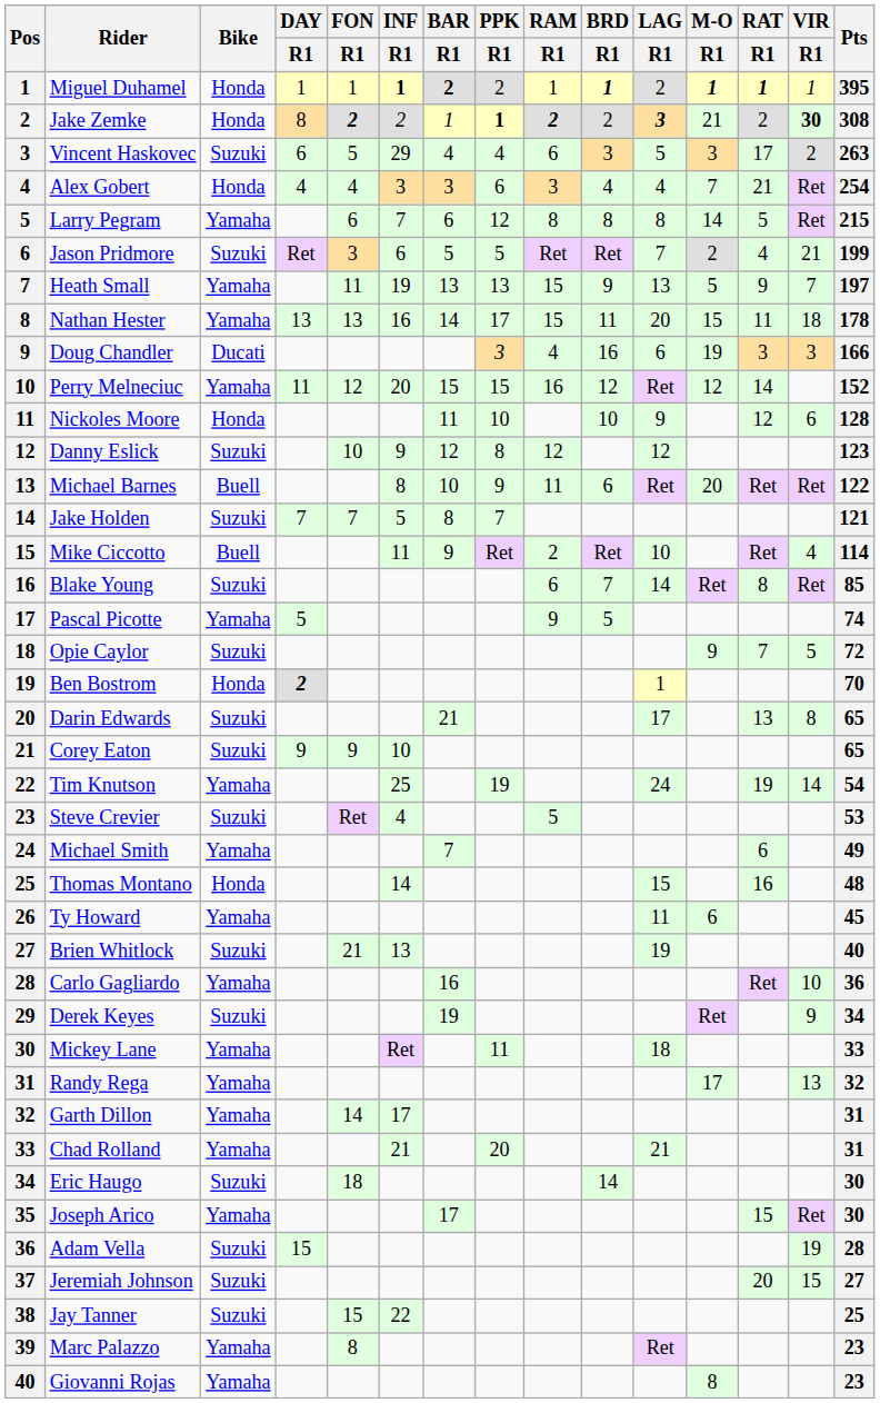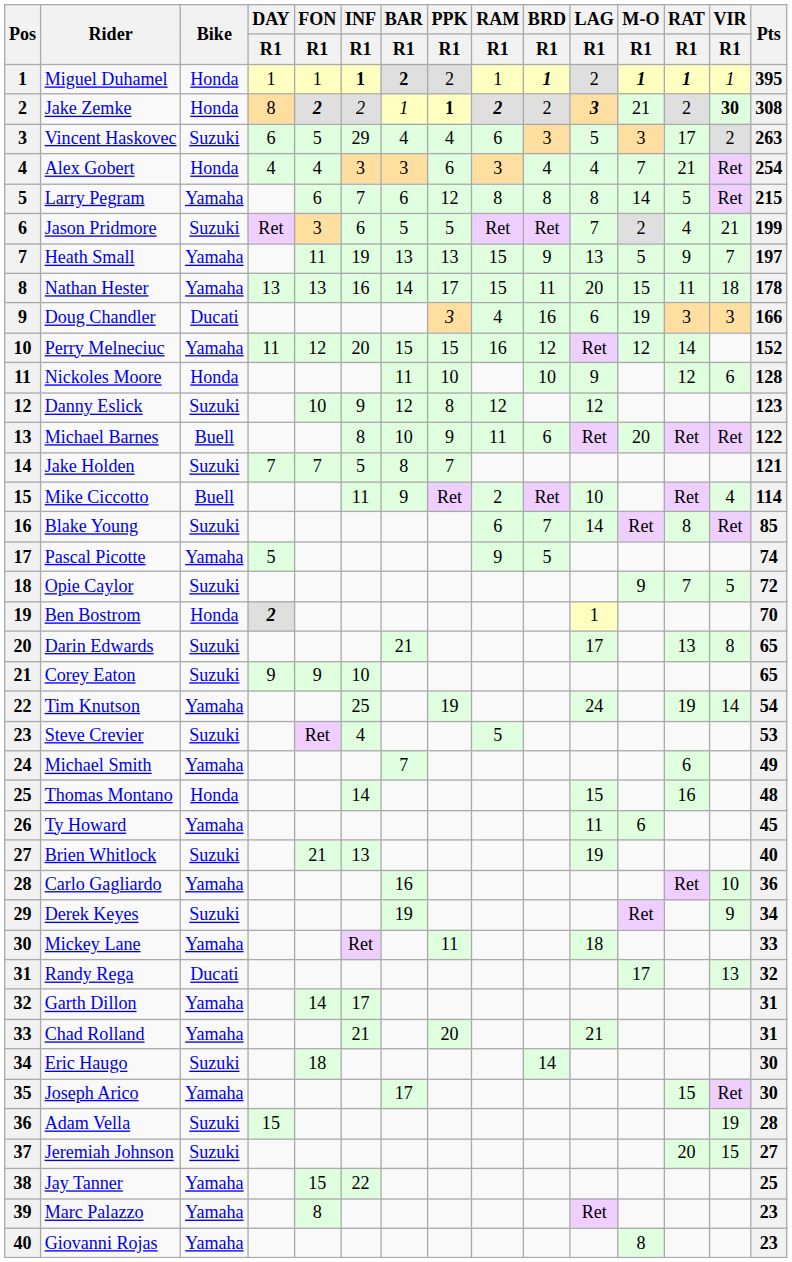 <table class="wikitable" style="font-size: 85%; text-align: center">
 <tr valign="top">
 <th valign="middle" rowspan=2>Pos</th>
 <th valign="middle" rowspan=2>Rider</th>
 <th valign="middle" rowspan=2>Bike</th>
 <th>DAY<br></th>
 <th>FON<br></th>
 <th>INF<br></th>
 <th>BAR<br></th>
 <th>PPK<br></th>
 <th>RAM<br></th>
 <th>BRD<br></th>
 <th>LAG<br></th>
 <th>M-O<br></th>
 <th>RAT<br></th>
 <th>VIR<br></th>
 <th valign="middle" rowspan=2>Pts</th>
 </tr>
 <tr>
 <th>R1</th>
 <th>R1</th>
 <th>R1</th>
 <th>R1</th>
 <th>R1</th>
 <th>R1</th>
 <th>R1</th>
 <th>R1</th>
 <th>R1</th>
 <th>R1</th>
 <th>R1</th>
 </tr>
 <tr>
 <th>1</th>
 <td align="left"> <a href='#'>Miguel Duhamel</a></td>
 <td><a href='#'>Honda</a></td>
 <td style="background:#ffffbf;">1</td>
 <td style="background:#ffffbf;">1</td>
 <td style="background:#ffffbf;"><strong>1</strong></td>
 <td style="background:#dfdfdf;"><strong>2</strong></td>
 <td style="background:#dfdfdf;">2</td>
 <td style="background:#ffffbf;">1</td>
 <td style="background:#ffffbf;"><strong><em>1</em></strong></td>
 <td style="background:#dfdfdf;">2</td>
 <td style="background:#ffffbf;"><strong><em>1</em></strong></td>
 <td style="background:#ffffbf;"><strong><em>1</em></strong></td>
 <td style="background:#ffffbf;"><em>1</em></td>
 <th>395</th>
 </tr>
 <tr>
 <th>2</th>
 <td align="left"> <a href='#'>Jake Zemke</a></td>
 <td><a href='#'>Honda</a></td>
 <td style="background:#ffdf9f;">8</td>
 <td style="background:#dfdfdf;"><strong><em>2</em></strong></td>
 <td style="background:#dfdfdf;"><em>2</em></td>
 <td style="background:#ffffbf;"><em>1</em></td>
 <td style="background:#ffffbf;"><strong>1</strong></td>
 <td style="background:#dfdfdf;"><strong><em>2</em></strong></td>
 <td style="background:#dfdfdf;">2</td>
 <td style="background:#ffdf9f;"><strong><em>3</em></strong></td>
 <td style="background:#dfffdf;">21</td>
 <td style="background:#dfdfdf;">2</td>
 <td style="background:#dfffdf;"><strong>30</strong></td>
 <th>308</th>
 </tr>
 <tr>
 <th>3</th>
 <td align="left"> <a href='#'>Vincent Haskovec</a></td>
 <td><a href='#'>Suzuki</a></td>
 <td style="background:#dfffdf;">6</td>
 <td style="background:#dfffdf;">5</td>
 <td style="background:#dfffdf;">29</td>
 <td style="background:#dfffdf;">4</td>
 <td style="background:#dfffdf;">4</td>
 <td style="background:#dfffdf;">6</td>
 <td style="background:#ffdf9f;">3</td>
 <td style="background:#dfffdf;">5</td>
 <td style="background:#ffdf9f;">3</td>
 <td style="background:#dfffdf;">17</td>
 <td style="background:#dfdfdf;">2</td>
 <th>263</th>
 </tr>
 <tr>
 <th>4</th>
 <td align="left"> <a href='#'>Alex Gobert</a></td>
 <td><a href='#'>Honda</a></td>
 <td style="background:#dfffdf;">4</td>
 <td style="background:#dfffdf;">4</td>
 <td style="background:#ffdf9f;">3</td>
 <td style="background:#ffdf9f;">3</td>
 <td style="background:#dfffdf;">6</td>
 <td style="background:#ffdf9f;">3</td>
 <td style="background:#dfffdf;">4</td>
 <td style="background:#dfffdf;">4</td>
 <td style="background:#dfffdf;">7</td>
 <td style="background:#dfffdf;">21</td>
 <td style="background:#efcfff;">Ret</td>
 <th>254</th>
 </tr>
 <tr>
 <th>5</th>
 <td align="left"> <a href='#'>Larry Pegram</a></td>
 <td><a href='#'>Yamaha</a></td>
 <td></td>
 <td style="background:#dfffdf;">6</td>
 <td style="background:#dfffdf;">7</td>
 <td style="background:#dfffdf;">6</td>
 <td style="background:#dfffdf;">12</td>
 <td style="background:#dfffdf;">8</td>
 <td style="background:#dfffdf;">8</td>
 <td style="background:#dfffdf;">8</td>
 <td style="background:#dfffdf;">14</td>
 <td style="background:#dfffdf;">5</td>
 <td style="background:#efcfff;">Ret</td>
 <th>215</th>
 </tr>
 <tr>
 <th>6</th>
 <td align="left"> <a href='#'>Jason Pridmore</a></td>
 <td><a href='#'>Suzuki</a></td>
 <td style="background:#efcfff;">Ret</td>
 <td style="background:#ffdf9f;">3</td>
 <td style="background:#dfffdf;">6</td>
 <td style="background:#dfffdf;">5</td>
 <td style="background:#dfffdf;">5</td>
 <td style="background:#efcfff;">Ret</td>
 <td style="background:#efcfff;">Ret</td>
 <td style="background:#dfffdf;">7</td>
 <td style="background:#dfdfdf;">2</td>
 <td style="background:#dfffdf;">4</td>
 <td style="background:#dfffdf;">21</td>
 <th>199</th>
 </tr>
 <tr>
 <th>7</th>
 <td align="left"> <a href='#'>Heath Small</a></td>
 <td><a href='#'>Yamaha</a></td>
 <td></td>
 <td style="background:#dfffdf;">11</td>
 <td style="background:#dfffdf;">19</td>
 <td style="background:#dfffdf;">13</td>
 <td style="background:#dfffdf;">13</td>
 <td style="background:#dfffdf;">15</td>
 <td style="background:#dfffdf;">9</td>
 <td style="background:#dfffdf;">13</td>
 <td style="background:#dfffdf;">5</td>
 <td style="background:#dfffdf;">9</td>
 <td style="background:#dfffdf;">7</td>
 <th>197</th>
 </tr>
 <tr>
 <th>8</th>
 <td align="left"> <a href='#'>Nathan Hester</a></td>
 <td><a href='#'>Yamaha</a></td>
 <td style="background:#dfffdf;">13</td>
 <td style="background:#dfffdf;">13</td>
 <td style="background:#dfffdf;">16</td>
 <td style="background:#dfffdf;">14</td>
 <td style="background:#dfffdf;">17</td>
 <td style="background:#dfffdf;">15</td>
 <td style="background:#dfffdf;">11</td>
 <td style="background:#dfffdf;">20</td>
 <td style="background:#dfffdf;">15</td>
 <td style="background:#dfffdf;">11</td>
 <td style="background:#dfffdf;">18</td>
 <th>178</th>
 </tr>
 <tr>
 <th>9</th>
 <td align="left"> <a href='#'>Doug Chandler</a></td>
 <td><a href='#'>Ducati</a></td>
 <td></td>
 <td></td>
 <td></td>
 <td></td>
 <td style="background:#ffdf9f;"><em>3</em></td>
 <td style="background:#dfffdf;">4</td>
 <td style="background:#dfffdf;">16</td>
 <td style="background:#dfffdf;">6</td>
 <td style="background:#dfffdf;">19</td>
 <td style="background:#ffdf9f;">3</td>
 <td style="background:#ffdf9f;">3</td>
 <th>166</th>
 </tr>
 <tr>
 <th>10</th>
 <td align="left"> <a href='#'>Perry Melneciuc</a></td>
 <td><a href='#'>Yamaha</a></td>
 <td style="background:#dfffdf;">11</td>
 <td style="background:#dfffdf;">12</td>
 <td style="background:#dfffdf;">20</td>
 <td style="background:#dfffdf;">15</td>
 <td style="background:#dfffdf;">15</td>
 <td style="background:#dfffdf;">16</td>
 <td style="background:#dfffdf;">12</td>
 <td style="background:#efcfff;">Ret</td>
 <td style="background:#dfffdf;">12</td>
 <td style="background:#dfffdf;">14</td>
 <td></td>
 <th>152</th>
 </tr>
 <tr>
 <th>11</th>
 <td align="left"> <a href='#'>Nickoles Moore</a></td>
 <td><a href='#'>Honda</a></td>
 <td></td>
 <td></td>
 <td></td>
 <td style="background:#dfffdf;">11</td>
 <td style="background:#dfffdf;">10</td>
 <td></td>
 <td style="background:#dfffdf;">10</td>
 <td style="background:#dfffdf;">9</td>
 <td></td>
 <td style="background:#dfffdf;">12</td>
 <td style="background:#dfffdf;">6</td>
 <th>128</th>
 </tr>
 <tr>
 <th>12</th>
 <td align="left"> <a href='#'>Danny Eslick</a></td>
 <td><a href='#'>Suzuki</a></td>
 <td></td>
 <td style="background:#dfffdf;">10</td>
 <td style="background:#dfffdf;">9</td>
 <td style="background:#dfffdf;">12</td>
 <td style="background:#dfffdf;">8</td>
 <td style="background:#dfffdf;">12</td>
 <td></td>
 <td style="background:#dfffdf;">12</td>
 <td></td>
 <td></td>
 <td></td>
 <th>123</th>
 </tr>
 <tr>
 <th>13</th>
 <td align="left"> <a href='#'>Michael Barnes</a></td>
 <td><a href='#'>Buell</a></td>
 <td></td>
 <td></td>
 <td style="background:#dfffdf;">8</td>
 <td style="background:#dfffdf;">10</td>
 <td style="background:#dfffdf;">9</td>
 <td style="background:#dfffdf;">11</td>
 <td style="background:#dfffdf;">6</td>
 <td style="background:#efcfff;">Ret</td>
 <td style="background:#dfffdf;">20</td>
 <td style="background:#efcfff;">Ret</td>
 <td style="background:#efcfff;">Ret</td>
 <th>122</th>
 </tr>
 <tr>
 <th>14</th>
 <td align="left"> <a href='#'>Jake Holden</a></td>
 <td><a href='#'>Suzuki</a></td>
 <td style="background:#dfffdf;">7</td>
 <td style="background:#dfffdf;">7</td>
 <td style="background:#dfffdf;">5</td>
 <td style="background:#dfffdf;">8</td>
 <td style="background:#dfffdf;">7</td>
 <td></td>
 <td></td>
 <td></td>
 <td></td>
 <td></td>
 <td></td>
 <th>121</th>
 </tr>
 <tr>
 <th>15</th>
 <td align="left"> <a href='#'>Mike Ciccotto</a></td>
 <td><a href='#'>Buell</a></td>
 <td></td>
 <td></td>
 <td style="background:#dfffdf;">11</td>
 <td style="background:#dfffdf;">9</td>
 <td style="background:#efcfff;">Ret</td>
 <td style="background:#dfffdf;">2</td>
 <td style="background:#efcfff;">Ret</td>
 <td style="background:#dfffdf;">10</td>
 <td></td>
 <td style="background:#efcfff;">Ret</td>
 <td style="background:#dfffdf;">4</td>
 <th>114</th>
 </tr>
 <tr>
 <th>16</th>
 <td align="left"> <a href='#'>Blake Young</a></td>
 <td><a href='#'>Suzuki</a></td>
 <td></td>
 <td></td>
 <td></td>
 <td></td>
 <td></td>
 <td style="background:#dfffdf;">6</td>
 <td style="background:#dfffdf;">7</td>
 <td style="background:#dfffdf;">14</td>
 <td style="background:#efcfff;">Ret</td>
 <td style="background:#dfffdf;">8</td>
 <td style="background:#efcfff;">Ret</td>
 <th>85</th>
 </tr>
 <tr>
 <th>17</th>
 <td align="left"> <a href='#'>Pascal Picotte</a></td>
 <td><a href='#'>Yamaha</a></td>
 <td style="background:#dfffdf;">5</td>
 <td></td>
 <td></td>
 <td></td>
 <td></td>
 <td style="background:#dfffdf;">9</td>
 <td style="background:#dfffdf;">5</td>
 <td></td>
 <td></td>
 <td></td>
 <td></td>
 <th>74</th>
 </tr>
 <tr>
 <th>18</th>
 <td align="left"> <a href='#'>Opie Caylor</a></td>
 <td><a href='#'>Suzuki</a></td>
 <td></td>
 <td></td>
 <td></td>
 <td></td>
 <td></td>
 <td></td>
 <td></td>
 <td></td>
 <td style="background:#dfffdf;">9</td>
 <td style="background:#dfffdf;">7</td>
 <td style="background:#dfffdf;">5</td>
 <th>72</th>
 </tr>
 <tr>
 <th>19</th>
 <td align="left"> <a href='#'>Ben Bostrom</a></td>
 <td><a href='#'>Honda</a></td>
 <td style="background:#dfdfdf;"><strong><em>2</em></strong></td>
 <td></td>
 <td></td>
 <td></td>
 <td></td>
 <td></td>
 <td></td>
 <td style="background:#ffffbf;">1</td>
 <td></td>
 <td></td>
 <td></td>
 <th>70</th>
 </tr>
 <tr>
 <th>20</th>
 <td align="left"> <a href='#'>Darin Edwards</a></td>
 <td><a href='#'>Suzuki</a></td>
 <td></td>
 <td></td>
 <td></td>
 <td style="background:#dfffdf;">21</td>
 <td></td>
 <td></td>
 <td></td>
 <td style="background:#dfffdf;">17</td>
 <td></td>
 <td style="background:#dfffdf;">13</td>
 <td style="background:#dfffdf;">8</td>
 <th>65</th>
 </tr>
 <tr>
 <th>21</th>
 <td align="left"> <a href='#'>Corey Eaton</a></td>
 <td><a href='#'>Suzuki</a></td>
 <td style="background:#dfffdf;">9</td>
 <td style="background:#dfffdf;">9</td>
 <td style="background:#dfffdf;">10</td>
 <td></td>
 <td></td>
 <td></td>
 <td></td>
 <td></td>
 <td></td>
 <td></td>
 <td></td>
 <th>65</th>
 </tr>
 <tr>
 <th>22</th>
 <td align="left"> <a href='#'>Tim Knutson</a></td>
 <td><a href='#'>Yamaha</a></td>
 <td></td>
 <td></td>
 <td style="background:#dfffdf;">25</td>
 <td></td>
 <td style="background:#dfffdf;">19</td>
 <td></td>
 <td></td>
 <td style="background:#dfffdf;">24</td>
 <td></td>
 <td style="background:#dfffdf;">19</td>
 <td style="background:#dfffdf;">14</td>
 <th>54</th>
 </tr>
 <tr>
 <th>23</th>
 <td align="left"> <a href='#'>Steve Crevier</a></td>
 <td><a href='#'>Suzuki</a></td>
 <td></td>
 <td style="background:#efcfff;">Ret</td>
 <td style="background:#dfffdf;">4</td>
 <td></td>
 <td></td>
 <td style="background:#dfffdf;">5</td>
 <td></td>
 <td></td>
 <td></td>
 <td></td>
 <td></td>
 <th>53</th>
 </tr>
 <tr>
 <th>24</th>
 <td align="left"> <a href='#'>Michael Smith</a></td>
 <td><a href='#'>Yamaha</a></td>
 <td></td>
 <td></td>
 <td></td>
 <td style="background:#dfffdf;">7</td>
 <td></td>
 <td></td>
 <td></td>
 <td></td>
 <td></td>
 <td style="background:#dfffdf;">6</td>
 <td></td>
 <th>49</th>
 </tr>
 <tr>
 <th>25</th>
 <td align="left"> <a href='#'>Thomas Montano</a></td>
 <td><a href='#'>Honda</a></td>
 <td></td>
 <td></td>
 <td style="background:#dfffdf;">14</td>
 <td></td>
 <td></td>
 <td></td>
 <td></td>
 <td style="background:#dfffdf;">15</td>
 <td></td>
 <td style="background:#dfffdf;">16</td>
 <td></td>
 <th>48</th>
 </tr>
 <tr>
 <th>26</th>
 <td align="left"> <a href='#'>Ty Howard</a></td>
 <td><a href='#'>Yamaha</a></td>
 <td></td>
 <td></td>
 <td></td>
 <td></td>
 <td></td>
 <td></td>
 <td></td>
 <td style="background:#dfffdf;">11</td>
 <td style="background:#dfffdf;">6</td>
 <td></td>
 <td></td>
 <th>45</th>
 </tr>
 <tr>
 <th>27</th>
 <td align="left"> <a href='#'>Brien Whitlock</a></td>
 <td><a href='#'>Suzuki</a></td>
 <td></td>
 <td style="background:#dfffdf;">21</td>
 <td style="background:#dfffdf;">13</td>
 <td></td>
 <td></td>
 <td></td>
 <td></td>
 <td style="background:#dfffdf;">19</td>
 <td></td>
 <td></td>
 <td></td>
 <th>40</th>
 </tr>
 <tr>
 <th>28</th>
 <td align="left"> <a href='#'>Carlo Gagliardo</a></td>
 <td><a href='#'>Yamaha</a></td>
 <td></td>
 <td></td>
 <td></td>
 <td style="background:#dfffdf;">16</td>
 <td></td>
 <td></td>
 <td></td>
 <td></td>
 <td></td>
 <td style="background:#efcfff;">Ret</td>
 <td style="background:#dfffdf;">10</td>
 <th>36</th>
 </tr>
 <tr>
 <th>29</th>
 <td align="left"> <a href='#'>Derek Keyes</a></td>
 <td><a href='#'>Suzuki</a></td>
 <td></td>
 <td></td>
 <td></td>
 <td style="background:#dfffdf;">19</td>
 <td></td>
 <td></td>
 <td></td>
 <td></td>
 <td style="background:#efcfff;">Ret</td>
 <td></td>
 <td style="background:#dfffdf;">9</td>
 <th>34</th>
 </tr>
 <tr>
 <th>30</th>
 <td align="left"> <a href='#'>Mickey Lane</a></td>
 <td><a href='#'>Yamaha</a></td>
 <td></td>
 <td></td>
 <td style="background:#efcfff;">Ret</td>
 <td></td>
 <td style="background:#dfffdf;">11</td>
 <td></td>
 <td></td>
 <td style="background:#dfffdf;">18</td>
 <td></td>
 <td></td>
 <td></td>
 <th>33</th>
 </tr>
 <tr>
 <th>31</th>
 <td align="left"> <a href='#'>Randy Rega</a></td>
-<td><a href='#'>Yamaha</a></td>
+<td><a href='#'>Ducati</a></td>
 <td></td>
 <td></td>
 <td></td>
 <td></td>
 <td></td>
 <td></td>
 <td></td>
 <td></td>
 <td style="background:#dfffdf;">17</td>
 <td></td>
 <td style="background:#dfffdf;">13</td>
 <th>32</th>
 </tr>
 <tr>
 <th>32</th>
 <td align="left"> <a href='#'>Garth Dillon</a></td>
 <td><a href='#'>Yamaha</a></td>
 <td></td>
 <td style="background:#dfffdf;">14</td>
 <td style="background:#dfffdf;">17</td>
 <td></td>
 <td></td>
 <td></td>
 <td></td>
 <td></td>
 <td></td>
 <td></td>
 <td></td>
 <th>31</th>
 </tr>
 <tr>
 <th>33</th>
 <td align="left"> <a href='#'>Chad Rolland</a></td>
 <td><a href='#'>Yamaha</a></td>
 <td></td>
 <td></td>
 <td style="background:#dfffdf;">21</td>
 <td></td>
 <td style="background:#dfffdf;">20</td>
 <td></td>
 <td></td>
 <td style="background:#dfffdf;">21</td>
 <td></td>
 <td></td>
 <td></td>
 <th>31</th>
 </tr>
 <tr>
 <th>34</th>
 <td align="left"> <a href='#'>Eric Haugo</a></td>
 <td><a href='#'>Suzuki</a></td>
 <td></td>
 <td style="background:#dfffdf;">18</td>
 <td></td>
 <td></td>
 <td></td>
 <td></td>
 <td style="background:#dfffdf;">14</td>
 <td></td>
 <td></td>
 <td></td>
 <td></td>
 <th>30</th>
 </tr>
 <tr>
 <th>35</th>
 <td align="left"> <a href='#'>Joseph Arico</a></td>
 <td><a href='#'>Yamaha</a></td>
 <td></td>
 <td></td>
 <td></td>
 <td style="background:#dfffdf;">17</td>
 <td></td>
 <td></td>
 <td></td>
 <td></td>
 <td></td>
 <td style="background:#dfffdf;">15</td>
 <td style="background:#efcfff;">Ret</td>
 <th>30</th>
 </tr>
 <tr>
 <th>36</th>
 <td align="left"> <a href='#'>Adam Vella</a></td>
 <td><a href='#'>Suzuki</a></td>
 <td style="background:#dfffdf;">15</td>
 <td></td>
 <td></td>
 <td></td>
 <td></td>
 <td></td>
 <td></td>
 <td></td>
 <td></td>
 <td></td>
 <td style="background:#dfffdf;">19</td>
 <th>28</th>
 </tr>
 <tr>
 <th>37</th>
 <td align="left"> <a href='#'>Jeremiah Johnson</a></td>
 <td><a href='#'>Suzuki</a></td>
 <td></td>
 <td></td>
 <td></td>
 <td></td>
 <td></td>
 <td></td>
 <td></td>
 <td></td>
 <td></td>
 <td style="background:#dfffdf;">20</td>
 <td style="background:#dfffdf;">15</td>
 <th>27</th>
 </tr>
 <tr>
 <th>38</th>
 <td align="left"> <a href='#'>Jay Tanner</a></td>
-<td><a href='#'>Suzuki</a></td>
+<td><a href='#'>Yamaha</a></td>
 <td></td>
 <td style="background:#dfffdf;">15</td>
 <td style="background:#dfffdf;">22</td>
 <td></td>
 <td></td>
 <td></td>
 <td></td>
 <td></td>
 <td></td>
 <td></td>
 <td></td>
 <th>25</th>
 </tr>
 <tr>
 <th>39</th>
 <td align="left"> <a href='#'>Marc Palazzo</a></td>
 <td><a href='#'>Yamaha</a></td>
 <td></td>
 <td style="background:#dfffdf;">8</td>
 <td></td>
 <td></td>
 <td></td>
 <td></td>
 <td></td>
 <td style="background:#efcfff;">Ret</td>
 <td></td>
 <td></td>
 <td></td>
 <th>23</th>
 </tr>
 <tr>
 <th>40</th>
 <td align="left"> <a href='#'>Giovanni Rojas</a></td>
 <td><a href='#'>Yamaha</a></td>
 <td></td>
 <td></td>
 <td></td>
 <td></td>
 <td></td>
 <td></td>
 <td></td>
 <td></td>
 <td style="background:#dfffdf;">8</td>
 <td></td>
 <td></td>
 <th>23</th>
 </tr>
 </table>
